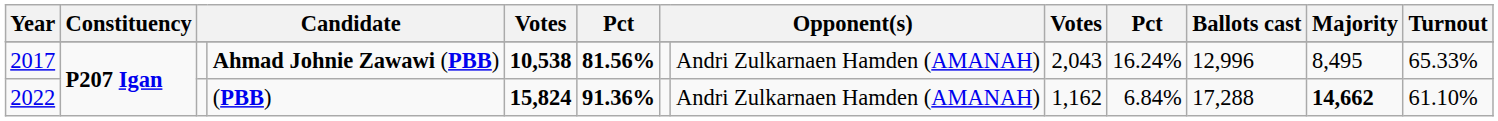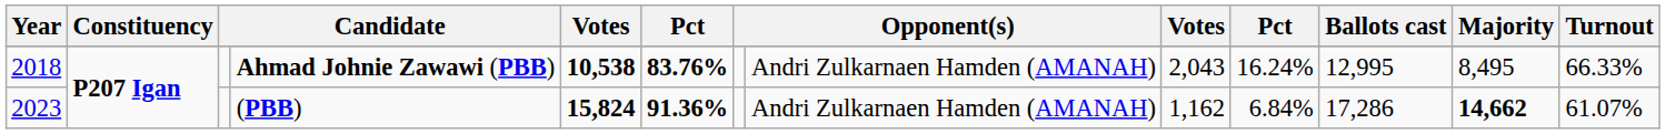 <table class="wikitable" style="margin:0.5em ; font-size:95%">
 <tr>
 <th>Year</th>
 <th>Constituency</th>
 <th colspan=2>Candidate</th>
 <th>Votes</th>
 <th>Pct</th>
 <th colspan=2>Opponent(s)</th>
 <th>Votes</th>
 <th>Pct</th>
 <th>Ballots cast</th>
 <th>Majority</th>
 <th>Turnout</th>
 </tr>
 <tr>
 </tr>
 <tr>
-<td><a href='#'>2017</a></td>
+<td><a href='#'>2018</a></td>
 <td rowspan=2><strong>P207 <a href='#'>Igan</a></strong></td>
 <td></td>
 <td><strong>Ahmad Johnie Zawawi</strong> (<a href='#'><strong>PBB</strong></a>)</td>
 <td align="right"><strong>10,538</strong></td>
-<td><strong>81.56%</strong></td>
+<td><strong>83.76%</strong></td>
 <td></td>
 <td>Andri Zulkarnaen Hamden (<a href='#'>AMANAH</a>)</td>
 <td align="right">2,043</td>
 <td>16.24%</td>
-<td>12,996</td>
+<td>12,995</td>
 <td>8,495</td>
-<td>65.33%</td>
+<td>66.33%</td>
 </tr>
 <tr>
-<td><a href='#'>2022</a></td>
+<td><a href='#'>2023</a></td>
 <td></td>
 <td> (<a href='#'><strong>PBB</strong></a>)</td>
 <td align="right"><strong>15,824</strong></td>
 <td><strong>91.36%</strong></td>
 <td></td>
 <td>Andri Zulkarnaen Hamden (<a href='#'>AMANAH</a>)</td>
 <td align="right">1,162</td>
 <td align="right">6.84%</td>
-<td>17,288</td>
+<td>17,286</td>
 <td><strong>14,662</strong></td>
-<td>61.10%</td>
+<td>61.07%</td>
 </tr>
 </table>
